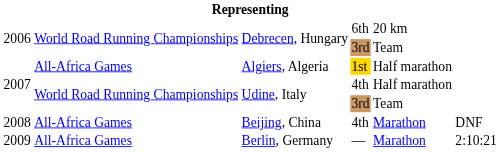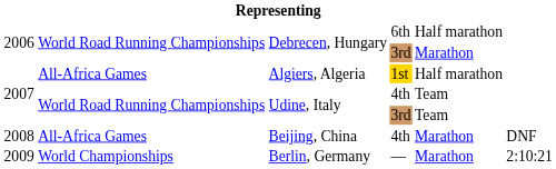 <table>
 <tr>
 <th colspan="6">Representing </th>
 </tr>
 <tr>
 <td rowspan=2>2006</td>
 <td rowspan=2><a href='#'>World Road Running Championships</a></td>
 <td rowspan=2><a href='#'>Debrecen</a>, Hungary</td>
 <td>6th</td>
-<td>20 km</td>
+<td>Half marathon</td>
 <td></td>
 </tr>
 <tr>
 <td bgcolor=cc9966>3rd</td>
-<td>Team</td>
+<td><a href='#'>Marathon</a></td>
 <td></td>
 </tr>
 <tr>
 <td rowspan=3>2007</td>
 <td><a href='#'>All-Africa Games</a></td>
 <td><a href='#'>Algiers</a>, Algeria</td>
 <td bgcolor=gold>1st</td>
 <td>Half marathon</td>
 <td></td>
 </tr>
 <tr>
 <td rowspan=2><a href='#'>World Road Running Championships</a></td>
 <td rowspan=2><a href='#'>Udine</a>, Italy</td>
 <td>4th</td>
-<td>Half marathon</td>
+<td>Team</td>
 <td></td>
 </tr>
 <tr>
 <td bgcolor=cc9966>3rd</td>
 <td>Team</td>
 <td></td>
 </tr>
 <tr>
 <td>2008</td>
 <td><a href='#'>All-Africa Games</a></td>
 <td><a href='#'>Beijing</a>, China</td>
 <td>4th</td>
 <td><a href='#'>Marathon</a></td>
 <td>DNF</td>
 </tr>
 <tr>
 <td>2009</td>
-<td><a href='#'>All-Africa Games</a></td>
+<td><a href='#'>World Championships</a></td>
 <td><a href='#'>Berlin</a>, Germany</td>
 <td>—</td>
 <td><a href='#'>Marathon</a></td>
 <td>2:10:21</td>
 </tr>
 </table>
